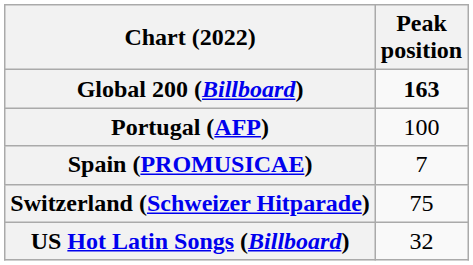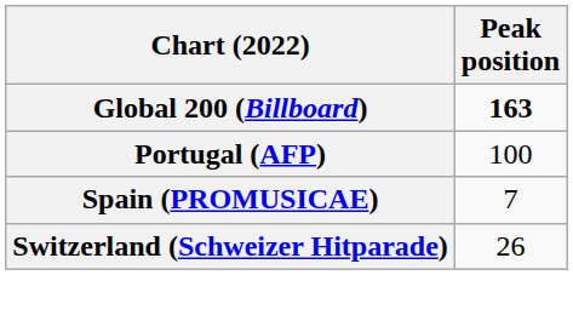 <table class="wikitable sortable plainrowheaders" style="text-align:center">
 <tr>
 <th scope="col">Chart (2022)</th>
 <th scope="col">Peak<br>position</th>
 </tr>
 <tr>
 <th scope="row">Global 200 (<em><a href='#'>Billboard</a></em>)</th>
 <td><strong>163</strong></td>
 </tr>
 <tr>
 <th scope="row">Portugal (<a href='#'>AFP</a>)</th>
 <td>100</td>
 </tr>
 <tr>
 <th scope="row">Spain (<a href='#'>PROMUSICAE</a>)</th>
 <td>7</td>
 </tr>
 <tr>
 <th scope="row">Switzerland (<a href='#'>Schweizer Hitparade</a>)</th>
-<td>75</td>
-</tr>
-<tr>
-<th scope="row">US <a href='#'>Hot Latin Songs</a> (<em><a href='#'>Billboard</a></em>)</th>
-<td>32</td>
+<td>26</td>
 </tr>
 </table>
